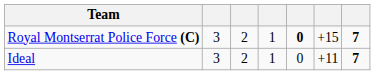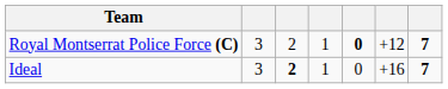 <table class="wikitable" style="text-align: center;">
 <tr>
 <th width=auto>Team</th>
 <th width=25></th>
 <th width=25></th>
 <th width=25></th>
 <th width=25></th>
 <th width=25></th>
 <th width=25></th>
 </tr>
 <tr bc=#D0F0C0>
 <td align=left><a href='#'>Royal Montserrat Police Force</a> <strong>(C)</strong></td>
 <td>3</td>
 <td>2</td>
 <td>1</td>
 <td><strong>0</strong></td>
-<td>+15</td>
+<td>+12</td>
 <td><strong>7</strong></td>
 </tr>
 <tr>
 <td align=left><a href='#'>Ideal</a></td>
 <td>3</td>
-<td>2</td>
+<td><strong>2</strong></td>
 <td>1</td>
 <td>0</td>
-<td>+11</td>
+<td>+16</td>
 <td><strong>7</strong></td>
 </tr>
 </table>
